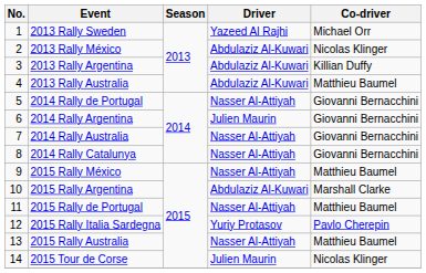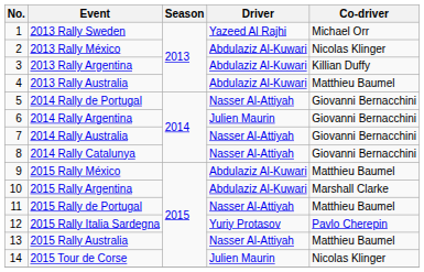 <table class="wikitable" style="font-size: 95%; ">
 <tr>
 <th>No.</th>
 <th>Event</th>
 <th>Season</th>
 <th>Driver</th>
 <th>Co-driver</th>
 </tr>
 <tr>
 <td align="right" style="padding-right: 0.5em;">1</td>
 <td> <a href='#'>2013 Rally Sweden</a></td>
 <td rowspan="4"><a href='#'>2013</a></td>
 <td> <a href='#'>Yazeed Al Rajhi</a></td>
 <td> Michael Orr</td>
 </tr>
 <tr>
 <td align="right" style="padding-right: 0.5em;">2</td>
 <td> <a href='#'>2013 Rally México</a></td>
 <td> <a href='#'>Abdulaziz Al-Kuwari</a></td>
 <td> Nicolas Klinger</td>
 </tr>
 <tr>
 <td align="right" style="padding-right: 0.5em;">3</td>
 <td> <a href='#'>2013 Rally Argentina</a></td>
 <td> <a href='#'>Abdulaziz Al-Kuwari</a></td>
 <td> Killian Duffy</td>
 </tr>
 <tr>
 <td align="right" style="padding-right: 0.5em;">4</td>
 <td> <a href='#'>2013 Rally Australia</a></td>
 <td> <a href='#'>Abdulaziz Al-Kuwari</a></td>
 <td> Matthieu Baumel</td>
 </tr>
 <tr>
 <td align="right" style="padding-right: 0.5em;">5</td>
 <td> <a href='#'>2014 Rally de Portugal</a></td>
 <td rowspan="4"><a href='#'>2014</a></td>
 <td> <a href='#'>Nasser Al-Attiyah</a></td>
 <td> Giovanni Bernacchini</td>
 </tr>
 <tr>
 <td align="right" style="padding-right: 0.5em;">6</td>
 <td> <a href='#'>2014 Rally Argentina</a></td>
 <td> <a href='#'>Julien Maurin</a></td>
 <td> Giovanni Bernacchini</td>
 </tr>
 <tr>
 <td align="right" style="padding-right: 0.5em;">7</td>
 <td> <a href='#'>2014 Rally Australia</a></td>
 <td> <a href='#'>Nasser Al-Attiyah</a></td>
 <td> Giovanni Bernacchini</td>
 </tr>
 <tr>
 <td align="right" style="padding-right: 0.5em;">8</td>
 <td> <a href='#'>2014 Rally Catalunya</a></td>
 <td> <a href='#'>Nasser Al-Attiyah</a></td>
 <td> Giovanni Bernacchini</td>
 </tr>
 <tr>
 <td align="right" style="padding-right: 0.5em;">9</td>
 <td> <a href='#'>2015 Rally México</a></td>
 <td rowspan="6"><a href='#'>2015</a></td>
-<td> <a href='#'>Nasser Al-Attiyah</a></td>
+<td> <a href='#'>Abdulaziz Al-Kuwari</a></td>
 <td> Matthieu Baumel</td>
 </tr>
 <tr>
 <td align="right" style="padding-right: 0.5em;">10</td>
 <td> <a href='#'>2015 Rally Argentina</a></td>
 <td> <a href='#'>Abdulaziz Al-Kuwari</a></td>
 <td> Marshall Clarke</td>
 </tr>
 <tr>
 <td align="right" style="padding-right: 0.5em;">11</td>
 <td> <a href='#'>2015 Rally de Portugal</a></td>
 <td> <a href='#'>Nasser Al-Attiyah</a></td>
 <td> Matthieu Baumel</td>
 </tr>
 <tr>
 <td align="right" style="padding-right: 0.5em;">12</td>
 <td> <a href='#'>2015 Rally Italia Sardegna</a></td>
 <td> <a href='#'>Yuriy Protasov</a></td>
 <td> <a href='#'>Pavlo Cherepin</a></td>
 </tr>
 <tr>
 <td align="right" style="padding-right: 0.5em;">13</td>
 <td> <a href='#'>2015 Rally Australia</a></td>
 <td> <a href='#'>Nasser Al-Attiyah</a></td>
 <td> Matthieu Baumel</td>
 </tr>
 <tr>
 <td align="right" style="padding-right: 0.5em;">14</td>
 <td> <a href='#'>2015 Tour de Corse</a></td>
 <td> <a href='#'>Julien Maurin</a></td>
 <td> Nicolas Klinger</td>
 </tr>
 <tr>
 </tr>
 </table>
